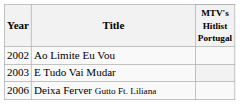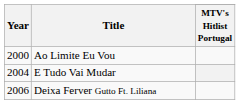 <table class="wikitable">
 <tr>
 <th align="center" width="24" rowspan="2">Year</th>
 <th align="center" width="230" rowspan="2">Title</th>
 </tr>
 <tr>
 <th width="46"><small>MTV's Hitlist Portugal</small></th>
 </tr>
 <tr>
-<td>2002</td>
+<td>2000</td>
 <td>Ao Limite Eu Vou</td>
 </tr>
 <tr>
-<td>2003</td>
+<td>2004</td>
 <td>E Tudo Vai Mudar</td>
 <th></th>
 </tr>
 <tr>
 <td>2006</td>
 <td>Deixa Ferver <small>Gutto Ft. Liliana</small></td>
 </tr>
 </table>
